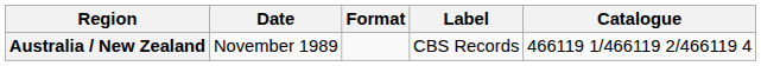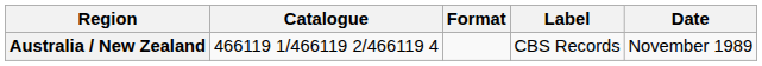 <table class="wikitable plainrowheaders">
 <tr>
 <th scope="col">Region</th>
-<th scope="col">Date</th>
+<th scope="col">Catalogue</th>
 <th scope="col">Format</th>
 <th scope="col">Label</th>
-<th scope="col">Catalogue</th>
+<th scope="col">Date</th>
 </tr>
 <tr>
 <th scope="row">Australia / New Zealand</th>
-<td>November 1989</td>
+<td>466119 1/466119 2/466119 4</td>
 <td></td>
 <td>CBS Records</td>
-<td>466119 1/466119 2/466119 4</td>
+<td>November 1989</td>
 </tr>
 </table>
